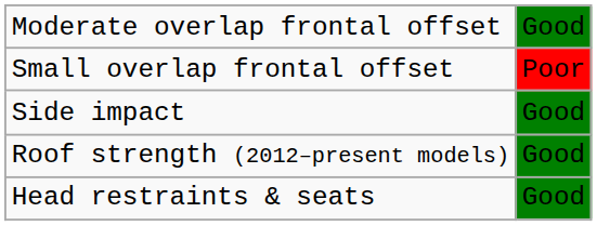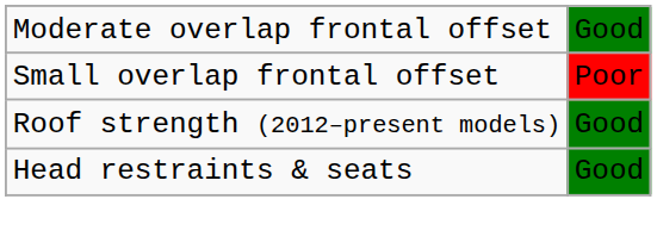 <table class="wikitable">
 <tr>
 <td>Moderate overlap frontal offset</td>
 <td style="background: green">Good</td>
 </tr>
 <tr>
 <td>Small overlap frontal offset</td>
 <td style="background: red">Poor</td>
 </tr>
 <tr>
-<td>Side impact</td>
-<td style="background: green">Good</td>
-</tr>
-<tr>
 <td>Roof strength <small>(2012–present models)</small></td>
 <td style="background: green">Good</td>
 </tr>
 <tr>
 <td>Head restraints & seats</td>
 <td style="background: green">Good</td>
 </tr>
 </table>
